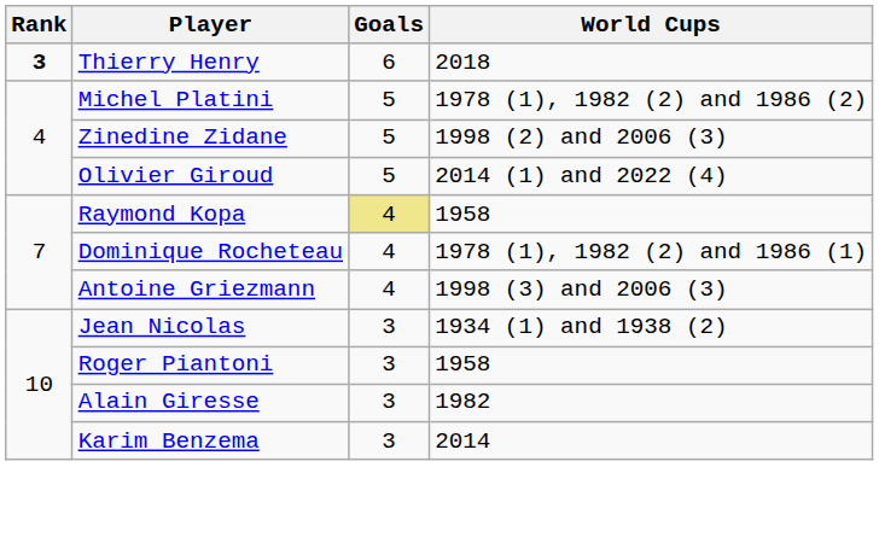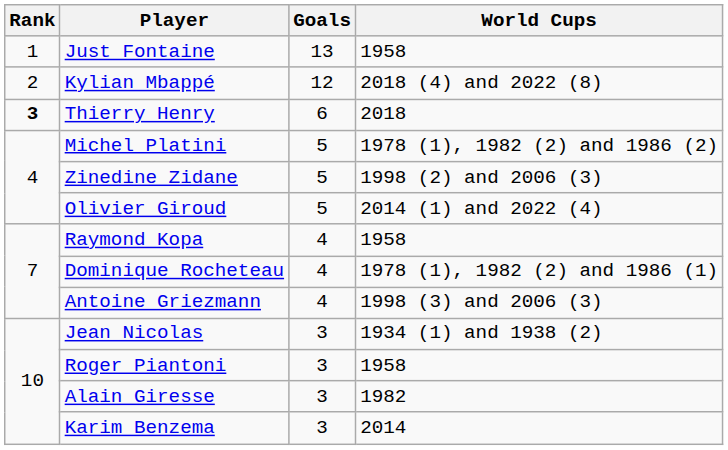 <table class="wikitable" style="text-align: left;">
 <tr>
 <th>Rank</th>
 <th>Player</th>
 <th>Goals</th>
 <th>World Cups</th>
+</tr>
+<tr>
+<td align=center>1</td>
+<td><a href='#'>Just Fontaine</a></td>
+<td align=center>13</td>
+<td>1958</td>
+</tr>
+<tr>
+<td align=center>2</td>
+<td><a href='#'>Kylian Mbappé</a></td>
+<td align=center>12</td>
+<td>2018 (4) and 2022 (8)</td>
 </tr>
 <tr>
 <td align=center><strong>3</strong></td>
 <td><a href='#'>Thierry Henry</a></td>
 <td align=center>6</td>
 <td>2018</td>
 </tr>
 <tr>
 <td rowspan=3 align=center>4</td>
 <td><a href='#'>Michel Platini</a></td>
 <td align=center>5</td>
 <td>1978 (1), 1982 (2) and 1986 (2)</td>
 </tr>
 <tr>
 <td><a href='#'>Zinedine Zidane</a></td>
 <td align=center>5</td>
 <td>1998 (2) and 2006 (3)</td>
 </tr>
 <tr>
 <td><a href='#'>Olivier Giroud</a></td>
 <td align=center>5</td>
 <td>2014 (1) and 2022 (4)</td>
 </tr>
 <tr>
 <td rowspan=3 align=center>7</td>
 <td><a href='#'>Raymond Kopa</a></td>
-<td align=center style="background: khaki;">4</td>
+<td align=center>4</td>
 <td>1958</td>
 </tr>
 <tr>
 <td><a href='#'>Dominique Rocheteau</a></td>
 <td align=center>4</td>
 <td>1978 (1), 1982 (2) and 1986 (1)</td>
 </tr>
 <tr>
 <td><a href='#'>Antoine Griezmann </a></td>
 <td align=center>4</td>
 <td>1998 (3) and 2006 (3)</td>
 </tr>
 <tr>
 <td rowspan=4 align=center>10</td>
 <td><a href='#'>Jean Nicolas</a></td>
 <td align=center>3</td>
 <td>1934 (1) and 1938 (2)</td>
 </tr>
 <tr>
 <td><a href='#'>Roger Piantoni</a></td>
 <td align=center>3</td>
 <td>1958</td>
 </tr>
 <tr>
 <td><a href='#'>Alain Giresse</a></td>
 <td align=center>3</td>
 <td>1982</td>
 </tr>
 <tr>
 <td><a href='#'>Karim Benzema</a></td>
 <td align=center>3</td>
 <td>2014</td>
 </tr>
 </table>
